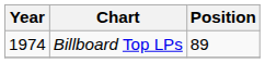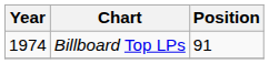 <table class="wikitable">
 <tr>
 <th>Year</th>
 <th>Chart</th>
 <th>Position</th>
 </tr>
 <tr>
 <td>1974</td>
 <td><em>Billboard</em> <a href='#'>Top LPs</a></td>
-<td>89</td>
+<td>91</td>
 </tr>
 <tr>
 </tr>
 </table>
